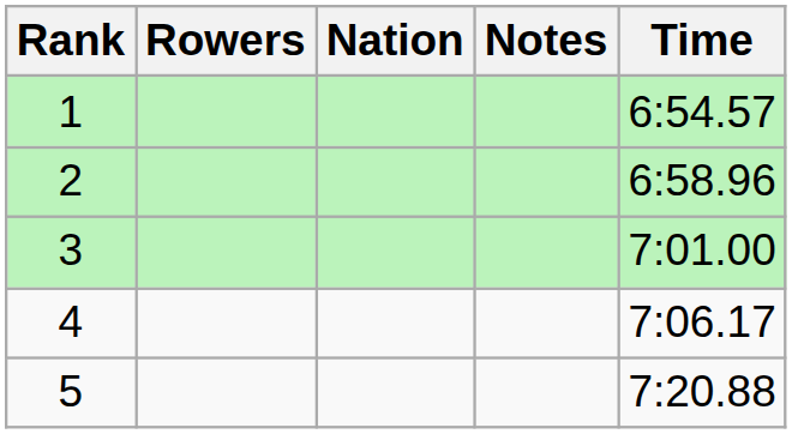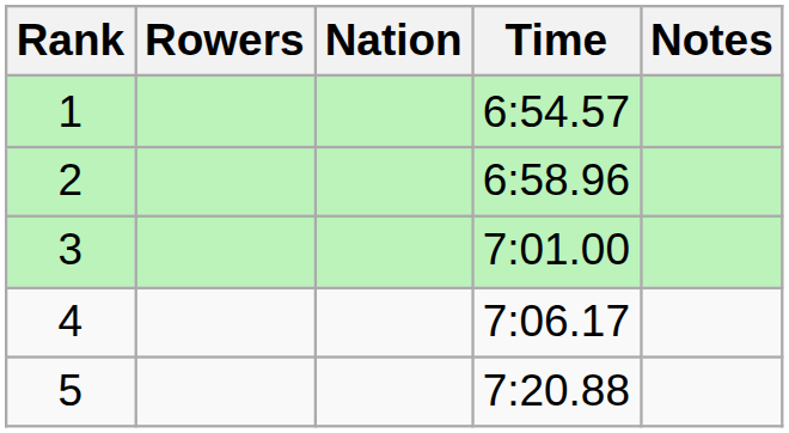 <table class="wikitable sortable" style="text-align:center">
 <tr>
 <th>Rank</th>
 <th>Rowers</th>
 <th>Nation</th>
+<th>Time</th>
 <th>Notes</th>
-<th>Time</th>
 </tr>
 <tr bgcolor=bbf3bb>
 <td>1</td>
 <td align=left data-sort-value="Belleghem, Wim Van"></td>
 <td align=left></td>
+<td>6:54.57</td>
 <td></td>
-<td>6:54.57</td>
 </tr>
 <tr bgcolor=bbf3bb>
 <td>2</td>
 <td align=left data-sort-value="Bauer, Hermann"></td>
 <td align=left></td>
+<td>6:58.96</td>
 <td></td>
-<td>6:58.96</td>
 </tr>
 <tr bgcolor=bbf3bb>
 <td>3</td>
 <td align=left data-sort-value="Carvalho, Ricardo de"></td>
 <td align=left></td>
+<td>7:01.00</td>
 <td></td>
-<td>7:01.00</td>
 </tr>
 <tr>
 <td>4</td>
 <td align=left data-sort-value="Batten, Malcolm"></td>
 <td align=left></td>
+<td>7:06.17</td>
 <td></td>
-<td>7:06.17</td>
 </tr>
 <tr>
 <td>5</td>
 <td align=left data-sort-value="Hadler-Olsen, Audun"></td>
 <td align=left></td>
+<td>7:20.88</td>
 <td></td>
-<td>7:20.88</td>
 </tr>
 </table>
